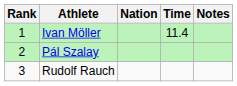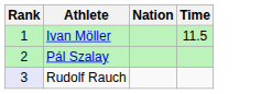 <table class="wikitable sortable" style="text-align:center">
 <tr>
 <th>Rank</th>
 <th>Athlete</th>
 <th>Nation</th>
 <th>Time</th>
-<th>Notes</th>
 </tr>
 <tr style="background:#bbf3bb;">
 <td>1</td>
 <td align=left><a href='#'>Ivan Möller</a></td>
 <td align=left></td>
-<td>11.4</td>
-<td></td>
+<td>11.5</td>
 </tr>
 <tr style="background:#bbf3bb;">
 <td>2</td>
 <td align=left><a href='#'>Pál Szalay</a></td>
 <td align=left></td>
 <td></td>
-<td></td>
 </tr>
 <tr>
-<td>3</td>
+<td style="background: lavender;">3</td>
 <td align=left>Rudolf Rauch</td>
 <td align=left></td>
 <td></td>
-<td></td>
 </tr>
 </table>
